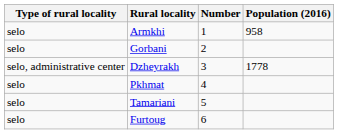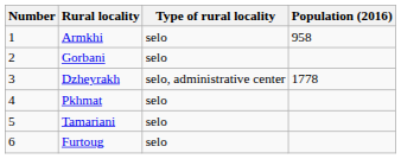 <table class="wikitable sortable">
 <tr>
+<th>Number</th>
+<th>Rural locality</th>
 <th>Type of rural locality</th>
-<th>Rural locality</th>
-<th>Number</th>
 <th>Population (2016)</th>
 </tr>
 <tr>
+<td>1</td>
+<td><a href='#'>Armkhi</a></td>
 <td>selo</td>
-<td><a href='#'>Armkhi</a></td>
-<td>1</td>
 <td>958</td>
 </tr>
 <tr>
+<td>2</td>
+<td><a href='#'>Gorbani</a></td>
 <td>selo</td>
-<td><a href='#'>Gorbani</a></td>
-<td>2</td>
 <td></td>
 </tr>
 <tr>
+<td>3</td>
+<td><a href='#'>Dzheyrakh</a></td>
 <td>selo, administrative center</td>
-<td><a href='#'>Dzheyrakh</a></td>
-<td>3</td>
 <td>1778</td>
 </tr>
 <tr>
+<td>4</td>
+<td><a href='#'>Pkhmat</a></td>
 <td>selo</td>
-<td><a href='#'>Pkhmat</a></td>
-<td>4</td>
 <td></td>
 </tr>
 <tr>
+<td>5</td>
+<td><a href='#'>Tamariani</a></td>
 <td>selo</td>
-<td><a href='#'>Tamariani</a></td>
-<td>5</td>
 <td></td>
 </tr>
 <tr>
+<td>6</td>
+<td><a href='#'>Furtoug</a></td>
 <td>selo</td>
-<td><a href='#'>Furtoug</a></td>
-<td>6</td>
 <td></td>
 </tr>
 </table>
